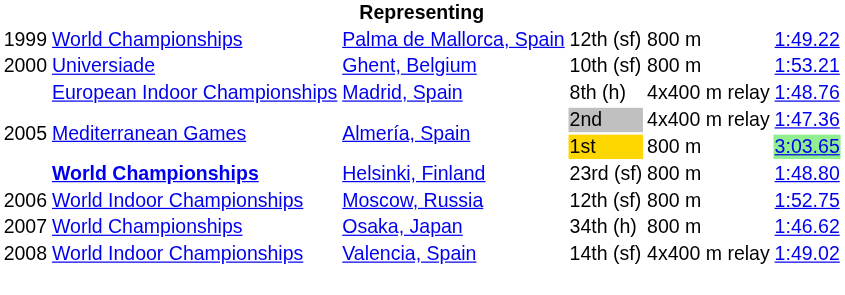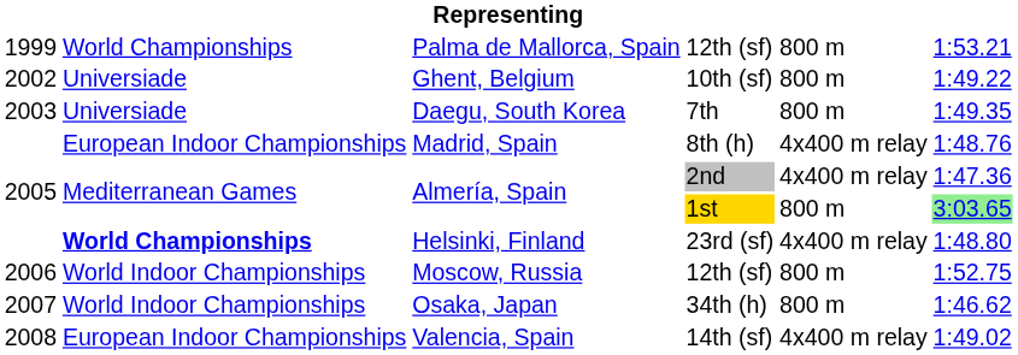 <table>
 <tr>
 <th colspan="6">Representing </th>
 </tr>
 <tr>
 <td>1999</td>
 <td><a href='#'>World Championships</a></td>
 <td><a href='#'>Palma de Mallorca, Spain</a></td>
 <td>12th (sf)</td>
 <td>800 m</td>
-<td><a href='#'>1:49.22</a></td>
+<td><a href='#'>1:53.21</a></td>
 </tr>
 <tr>
-<td>2000</td>
+<td>2002</td>
 <td><a href='#'>Universiade</a></td>
 <td><a href='#'>Ghent, Belgium</a></td>
 <td>10th (sf)</td>
 <td>800 m</td>
-<td><a href='#'>1:53.21</a></td>
+<td><a href='#'>1:49.22</a></td>
+</tr>
+<tr>
+<td>2003</td>
+<td><a href='#'>Universiade</a></td>
+<td><a href='#'>Daegu, South Korea</a></td>
+<td>7th</td>
+<td>800 m</td>
+<td><a href='#'>1:49.35</a></td>
 </tr>
 <tr>
 <td rowspan=4>2005</td>
 <td><a href='#'>European Indoor Championships</a></td>
 <td><a href='#'>Madrid, Spain</a></td>
 <td>8th (h)</td>
 <td>4x400 m relay</td>
 <td><a href='#'>1:48.76</a></td>
 </tr>
 <tr>
 <td rowspan=2><a href='#'>Mediterranean Games</a></td>
 <td rowspan=2><a href='#'>Almería, Spain</a></td>
 <td bgcolor=silver>2nd</td>
 <td>4x400 m relay</td>
 <td><a href='#'>1:47.36</a></td>
 </tr>
 <tr>
 <td bgcolor=gold>1st</td>
 <td>800 m</td>
 <td style="background: lightgreen;"><a href='#'>3:03.65</a></td>
 </tr>
 <tr>
 <td><strong><a href='#'>World Championships</a></strong></td>
 <td><a href='#'>Helsinki, Finland</a></td>
 <td>23rd (sf)</td>
-<td>800 m</td>
+<td>4x400 m relay</td>
 <td><a href='#'>1:48.80</a></td>
 </tr>
 <tr>
 <td>2006</td>
 <td><a href='#'>World Indoor Championships</a></td>
 <td><a href='#'>Moscow, Russia</a></td>
 <td>12th (sf)</td>
 <td>800 m</td>
 <td><a href='#'>1:52.75</a></td>
 </tr>
 <tr>
 <td>2007</td>
-<td><a href='#'>World Championships</a></td>
+<td><a href='#'>World Indoor Championships</a></td>
 <td><a href='#'>Osaka, Japan</a></td>
 <td>34th (h)</td>
 <td>800 m</td>
 <td><a href='#'>1:46.62</a></td>
 </tr>
 <tr>
 <td>2008</td>
-<td><a href='#'>World Indoor Championships</a></td>
+<td><a href='#'>European Indoor Championships</a></td>
 <td><a href='#'>Valencia, Spain</a></td>
 <td>14th (sf)</td>
 <td>4x400 m relay</td>
 <td><a href='#'>1:49.02</a></td>
 </tr>
 </table>
